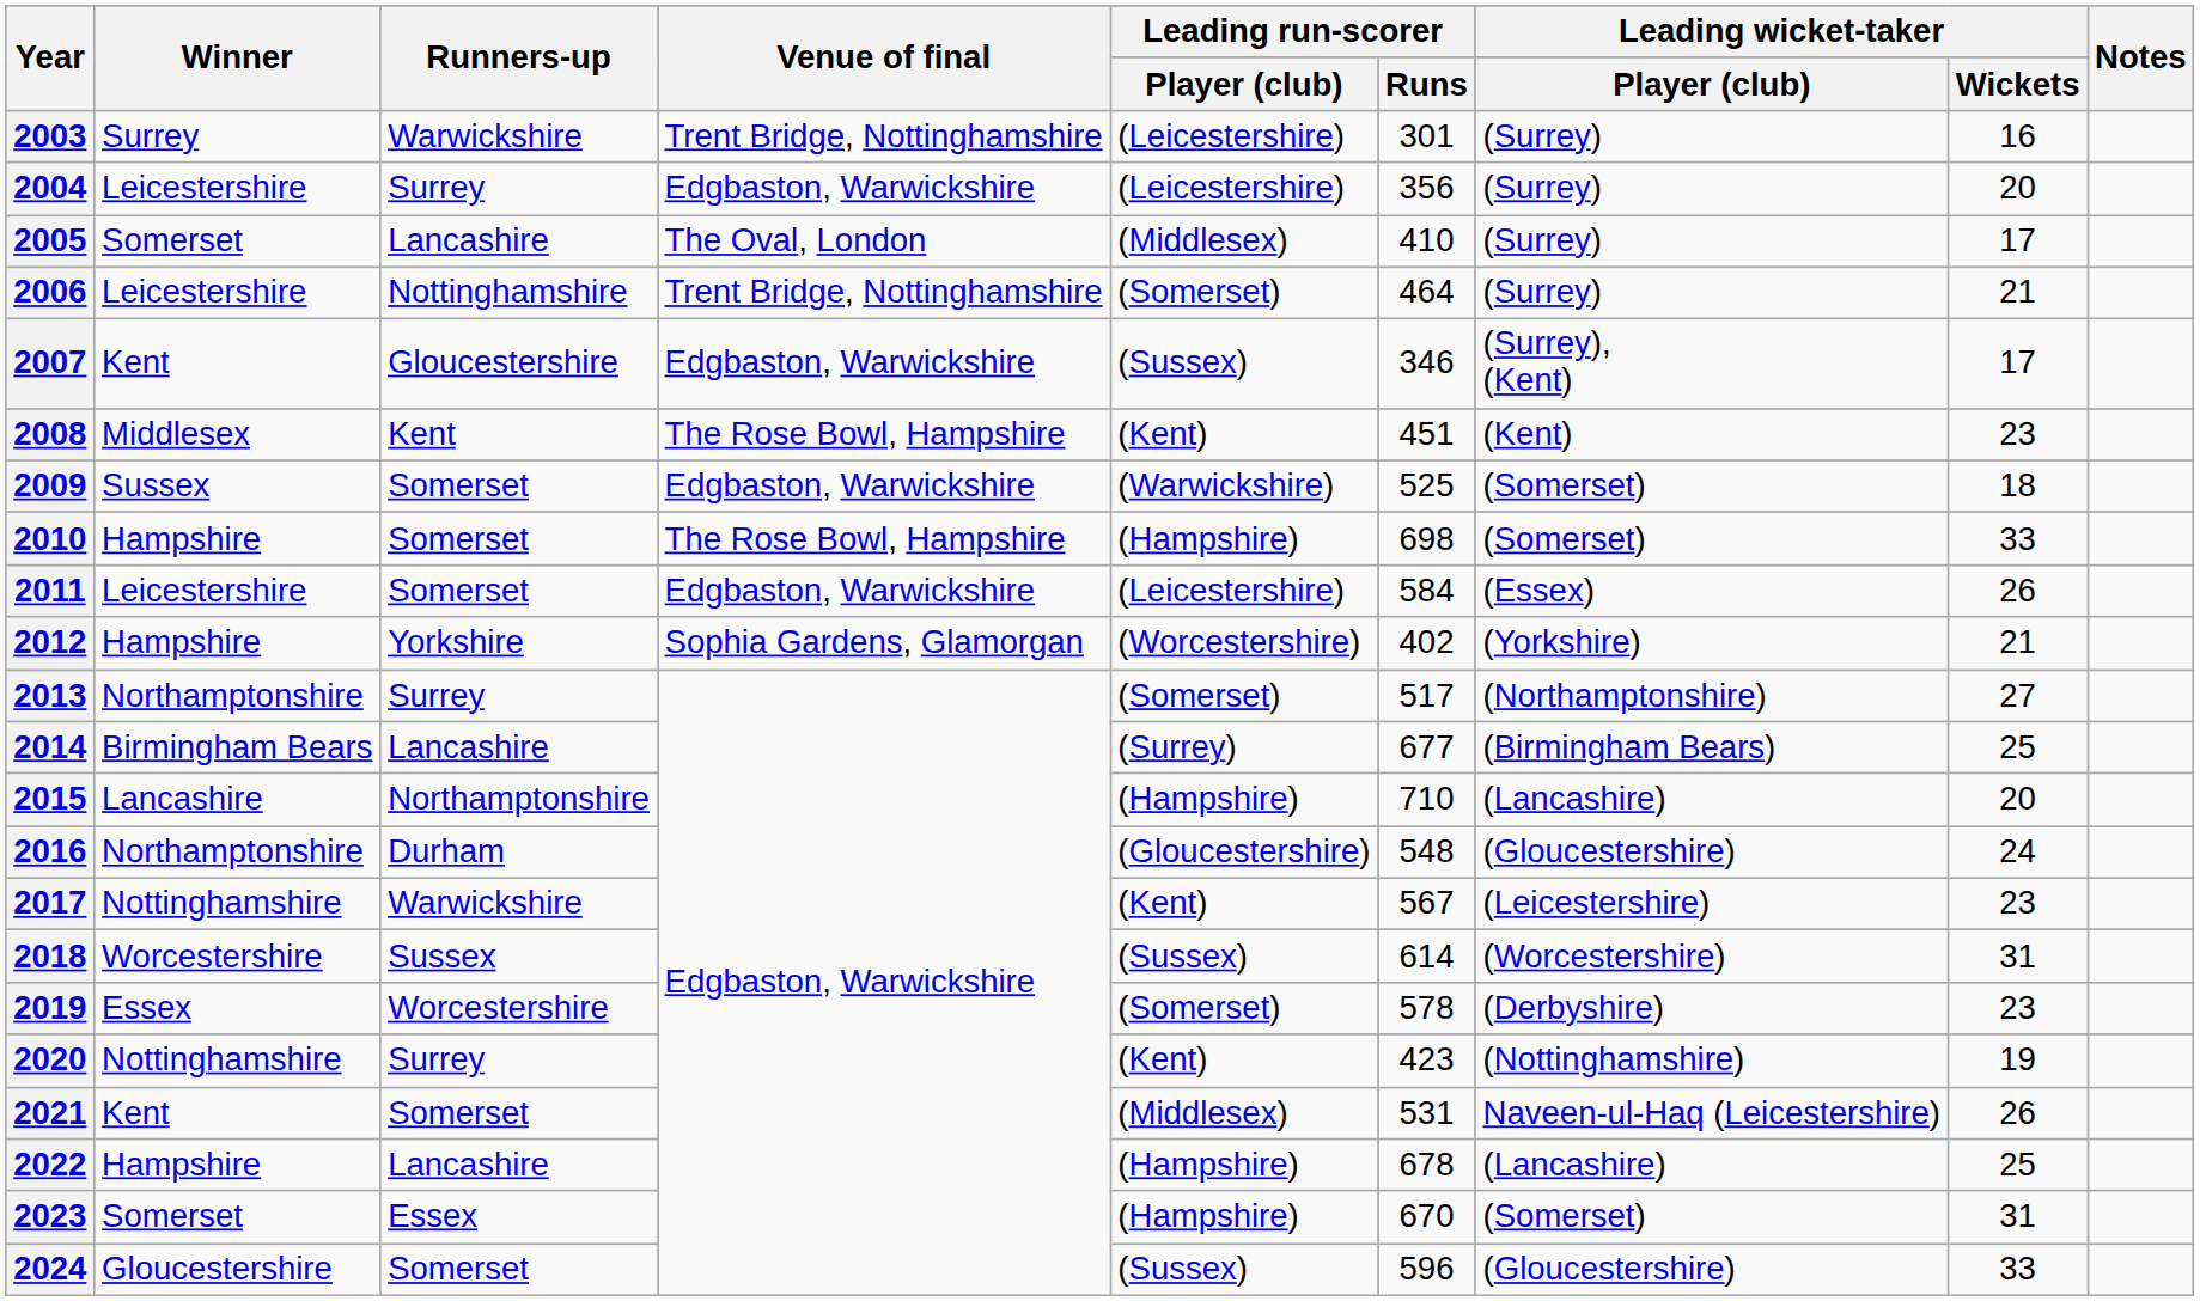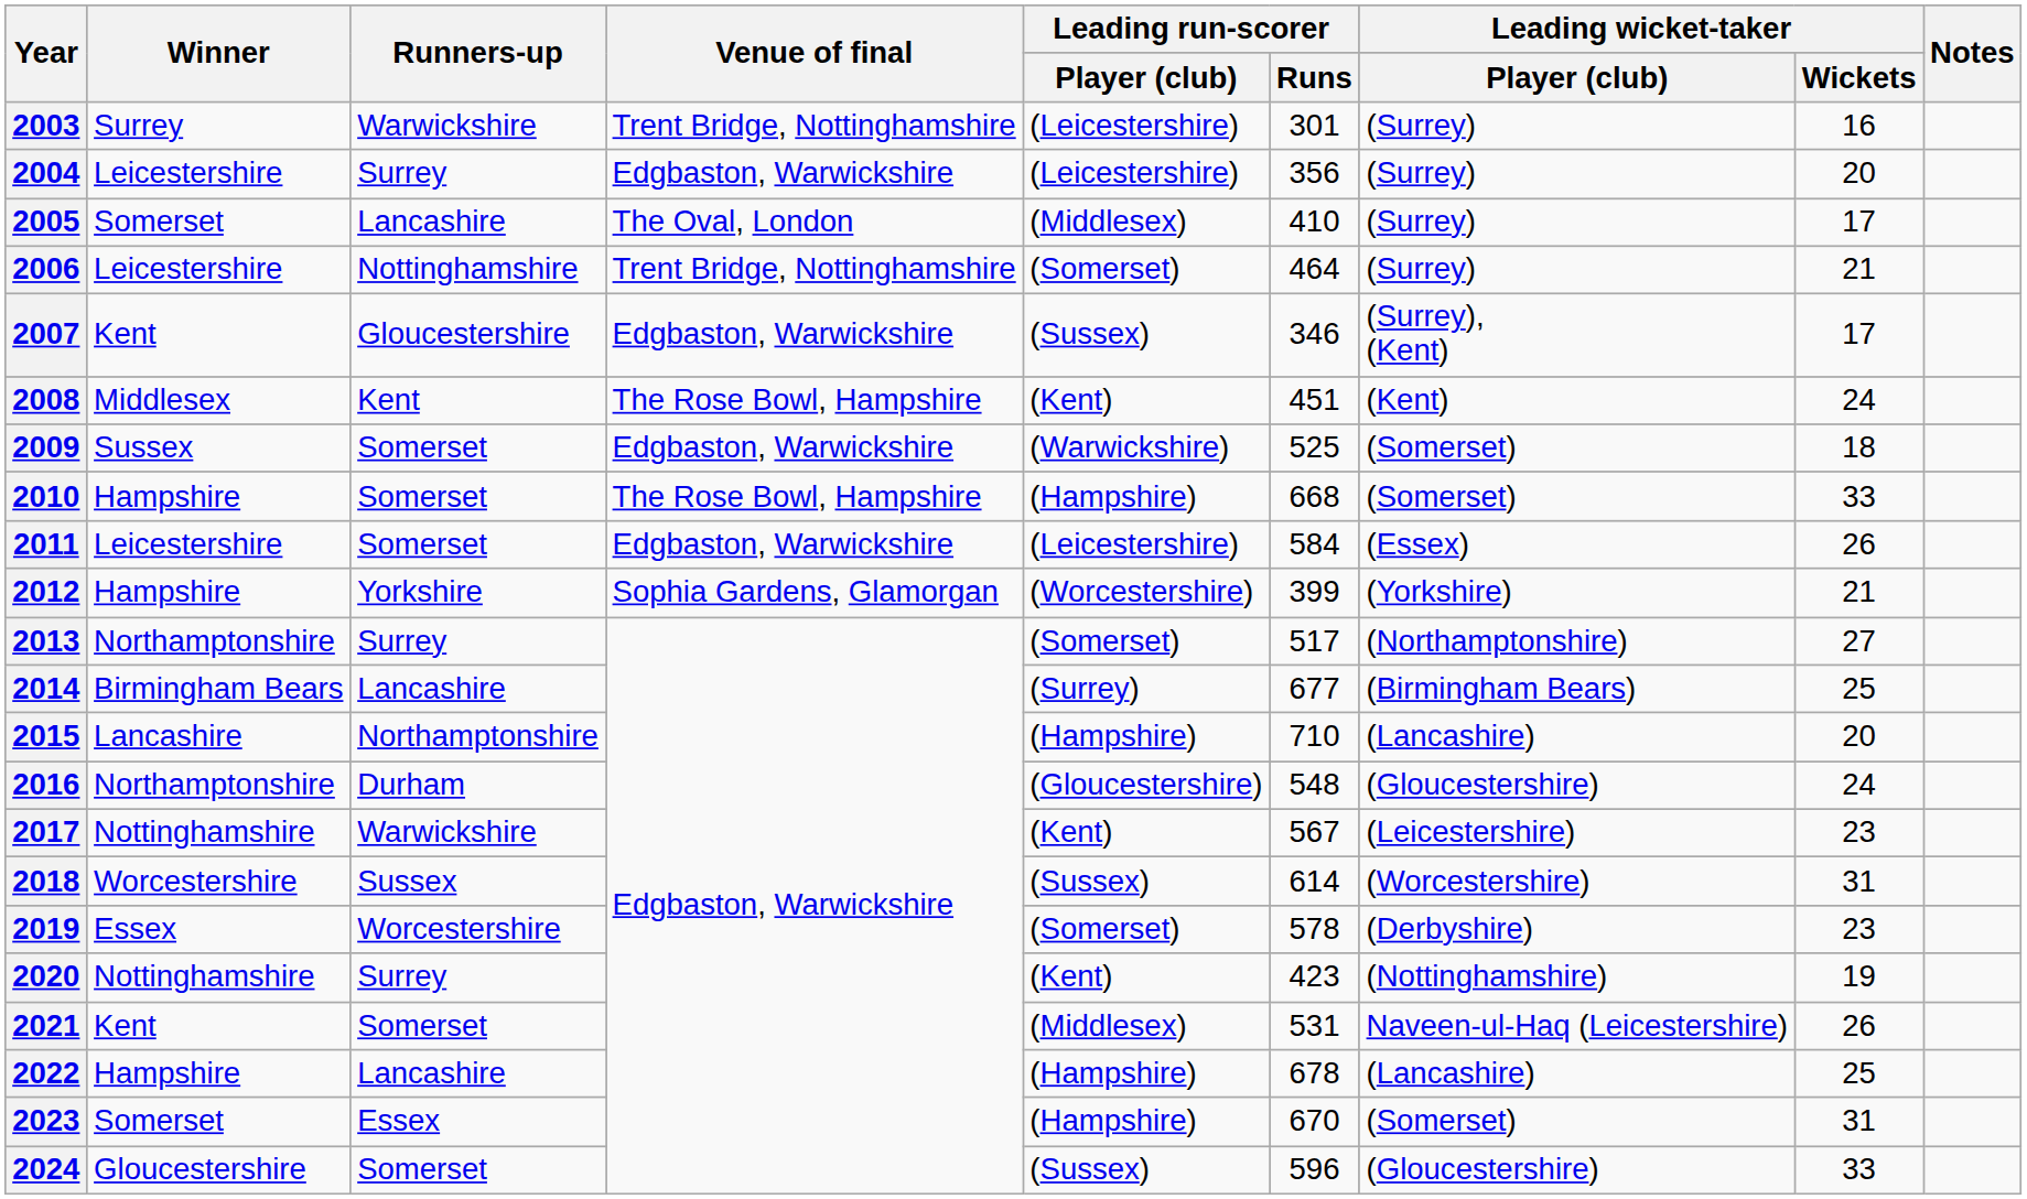 <table class="wikitable sortable plainrowheaders">
 <tr>
 <th scope="col" rowspan="2">Year</th>
 <th scope="col" rowspan="2">Winner</th>
 <th scope="col" rowspan="2">Runners-up</th>
 <th scope="col" rowspan="2">Venue of final</th>
 <th scope="col" colspan="2">Leading run-scorer</th>
 <th scope="col" colspan="2">Leading wicket-taker</th>
 <th scope="col" rowspan="2" class="unsortable">Notes</th>
 </tr>
 <tr>
 <th scope="col">Player (club)</th>
 <th scope="col">Runs</th>
 <th scope="col">Player (club)</th>
 <th scope="col">Wickets</th>
 </tr>
 <tr>
 <th scope="row" style="text-align:center"><a href='#'>2003</a></th>
 <td><a href='#'>Surrey</a></td>
 <td><a href='#'>Warwickshire</a></td>
 <td><a href='#'>Trent Bridge</a>, <a href='#'>Nottinghamshire</a></td>
 <td>  (<a href='#'>Leicestershire</a>)</td>
 <td align="center">301</td>
 <td>  (<a href='#'>Surrey</a>)</td>
 <td align="center">16</td>
 <td></td>
 </tr>
 <tr>
 <th scope="row" style="text-align:center"><a href='#'>2004</a></th>
 <td><a href='#'>Leicestershire</a></td>
 <td><a href='#'>Surrey</a></td>
 <td><a href='#'>Edgbaston</a>, <a href='#'>Warwickshire</a></td>
 <td>  (<a href='#'>Leicestershire</a>)</td>
 <td align="center">356</td>
 <td>  (<a href='#'>Surrey</a>)</td>
 <td align="center">20</td>
 <td></td>
 </tr>
 <tr>
 <th scope="row" style="text-align:center"><a href='#'>2005</a></th>
 <td><a href='#'>Somerset</a></td>
 <td><a href='#'>Lancashire</a></td>
 <td><a href='#'>The Oval</a>, <a href='#'>London</a></td>
 <td>  (<a href='#'>Middlesex</a>)</td>
 <td align="center">410</td>
 <td>  (<a href='#'>Surrey</a>)</td>
 <td align="center">17</td>
 <td></td>
 </tr>
 <tr>
 <th scope="row" style="text-align:center"><a href='#'>2006</a></th>
 <td><a href='#'>Leicestershire</a></td>
 <td><a href='#'>Nottinghamshire</a></td>
 <td><a href='#'>Trent Bridge</a>, <a href='#'>Nottinghamshire</a></td>
 <td>  (<a href='#'>Somerset</a>)</td>
 <td align="center">464</td>
 <td>  (<a href='#'>Surrey</a>)</td>
 <td align="center">21</td>
 <td></td>
 </tr>
 <tr>
 <th scope="row" style="text-align:center"><a href='#'>2007</a></th>
 <td><a href='#'>Kent</a></td>
 <td><a href='#'>Gloucestershire</a></td>
 <td><a href='#'>Edgbaston</a>, <a href='#'>Warwickshire</a></td>
 <td>  (<a href='#'>Sussex</a>)</td>
 <td align="center">346</td>
 <td>  (<a href='#'>Surrey</a>),<br>  (<a href='#'>Kent</a>)</td>
 <td align="center">17</td>
 <td></td>
 </tr>
 <tr>
 <th scope="row" style="text-align:center"><a href='#'>2008</a></th>
 <td><a href='#'>Middlesex</a></td>
 <td><a href='#'>Kent</a></td>
 <td><a href='#'>The Rose Bowl</a>, <a href='#'>Hampshire</a></td>
 <td>  (<a href='#'>Kent</a>)</td>
 <td align="center">451</td>
 <td>  (<a href='#'>Kent</a>)</td>
-<td align="center">23</td>
+<td align="center">24</td>
 <td></td>
 </tr>
 <tr>
 <th scope="row" style="text-align:center"><a href='#'>2009</a></th>
 <td><a href='#'>Sussex</a></td>
 <td><a href='#'>Somerset</a></td>
 <td><a href='#'>Edgbaston</a>, <a href='#'>Warwickshire</a></td>
 <td>  (<a href='#'>Warwickshire</a>)</td>
 <td align="center">525</td>
 <td>  (<a href='#'>Somerset</a>)</td>
 <td align="center">18</td>
 <td></td>
 </tr>
 <tr>
 <th scope="row" style="text-align:center"><a href='#'>2010</a></th>
 <td><a href='#'>Hampshire</a></td>
 <td><a href='#'>Somerset</a></td>
 <td><a href='#'>The Rose Bowl</a>, <a href='#'>Hampshire</a></td>
 <td>  (<a href='#'>Hampshire</a>)</td>
-<td align="center">698</td>
+<td align="center">668</td>
 <td>  (<a href='#'>Somerset</a>)</td>
 <td align="center">33</td>
 <td></td>
 </tr>
 <tr>
 <th scope="row" style="text-align:center"><a href='#'>2011</a></th>
 <td><a href='#'>Leicestershire</a></td>
 <td><a href='#'>Somerset</a></td>
 <td><a href='#'>Edgbaston</a>, <a href='#'>Warwickshire</a></td>
 <td>  (<a href='#'>Leicestershire</a>)</td>
 <td align="center">584</td>
 <td>  (<a href='#'>Essex</a>)</td>
 <td align="center">26</td>
 <td></td>
 </tr>
 <tr>
 <th scope="row" style="text-align:center"><a href='#'>2012</a></th>
 <td><a href='#'>Hampshire</a></td>
 <td><a href='#'>Yorkshire</a></td>
 <td><a href='#'>Sophia Gardens</a>, <a href='#'>Glamorgan</a></td>
 <td>  (<a href='#'>Worcestershire</a>)</td>
-<td align="center">402</td>
+<td align="center">399</td>
 <td>  (<a href='#'>Yorkshire</a>)</td>
 <td align="center">21</td>
 <td></td>
 </tr>
 <tr>
 <th scope="row" style="text-align:center"><a href='#'>2013</a></th>
 <td><a href='#'>Northamptonshire</a></td>
 <td><a href='#'>Surrey</a></td>
 <td rowspan="12"><a href='#'>Edgbaston</a>, <a href='#'>Warwickshire</a></td>
 <td>  (<a href='#'>Somerset</a>)</td>
 <td align="center">517</td>
 <td>  (<a href='#'>Northamptonshire</a>)</td>
 <td align="center">27</td>
 <td></td>
 </tr>
 <tr>
 <th scope="row" style="text-align:center"><a href='#'>2014</a></th>
 <td><a href='#'>Birmingham Bears</a></td>
 <td><a href='#'>Lancashire</a></td>
 <td>  (<a href='#'>Surrey</a>)</td>
 <td align="center">677</td>
 <td>  (<a href='#'>Birmingham Bears</a>)</td>
 <td align="center">25</td>
 <td></td>
 </tr>
 <tr>
 <th scope="row" style="text-align:center"><a href='#'>2015</a></th>
 <td><a href='#'>Lancashire</a></td>
 <td><a href='#'>Northamptonshire</a></td>
 <td>  (<a href='#'>Hampshire</a>)</td>
 <td align="center">710</td>
 <td>  (<a href='#'>Lancashire</a>)</td>
 <td align="center">20</td>
 <td></td>
 </tr>
 <tr>
 <th scope="row" style="text-align:center"><a href='#'>2016</a></th>
 <td><a href='#'>Northamptonshire</a></td>
 <td><a href='#'>Durham</a></td>
 <td>  (<a href='#'>Gloucestershire</a>)</td>
 <td align="center">548</td>
 <td>  (<a href='#'>Gloucestershire</a>)</td>
 <td align="center">24</td>
 <td></td>
 </tr>
 <tr>
 <th scope="row" style="text-align:center"><a href='#'>2017</a></th>
 <td><a href='#'>Nottinghamshire</a></td>
 <td><a href='#'>Warwickshire</a></td>
 <td>  (<a href='#'>Kent</a>)</td>
 <td align="center">567</td>
 <td>  (<a href='#'>Leicestershire</a>)</td>
 <td align="center">23</td>
 <td></td>
 </tr>
 <tr>
 <th scope="row" style="text-align:center"><a href='#'>2018</a></th>
 <td><a href='#'>Worcestershire</a></td>
 <td><a href='#'>Sussex</a></td>
 <td>  (<a href='#'>Sussex</a>)</td>
 <td align="center">614</td>
 <td>  (<a href='#'>Worcestershire</a>)</td>
 <td align="center">31</td>
 <td></td>
 </tr>
 <tr>
 <th scope="row" style="text-align:center"><a href='#'>2019</a></th>
 <td><a href='#'>Essex</a></td>
 <td><a href='#'>Worcestershire</a></td>
 <td>  (<a href='#'>Somerset</a>)</td>
 <td align="center">578</td>
 <td>  (<a href='#'>Derbyshire</a>)</td>
 <td align="center">23</td>
 <td></td>
 </tr>
 <tr>
 <th scope="row" style="text-align:center"><a href='#'>2020</a></th>
 <td><a href='#'>Nottinghamshire</a></td>
 <td><a href='#'>Surrey</a></td>
 <td>  (<a href='#'>Kent</a>)</td>
 <td align="center">423</td>
 <td>  (<a href='#'>Nottinghamshire</a>)</td>
 <td align="center">19</td>
 <td></td>
 </tr>
 <tr>
 <th scope="row" style="text-align:center"><a href='#'>2021</a></th>
 <td><a href='#'>Kent</a></td>
 <td><a href='#'>Somerset</a></td>
 <td>  (<a href='#'>Middlesex</a>)</td>
 <td align="center">531</td>
 <td> <a href='#'>Naveen-ul-Haq</a> (<a href='#'>Leicestershire</a>)</td>
 <td align="center">26</td>
 <td></td>
 </tr>
 <tr>
 <th scope="row" style="text-align:center"><a href='#'>2022</a></th>
 <td><a href='#'>Hampshire</a></td>
 <td><a href='#'>Lancashire</a></td>
 <td>  (<a href='#'>Hampshire</a>)</td>
 <td align="center">678</td>
 <td>  (<a href='#'>Lancashire</a>)</td>
 <td align="center">25</td>
 <td></td>
 </tr>
 <tr>
 <th scope="row" style="text-align:center"><a href='#'>2023</a></th>
 <td><a href='#'>Somerset</a></td>
 <td><a href='#'>Essex</a></td>
 <td>  (<a href='#'>Hampshire</a>)</td>
 <td align="center">670</td>
 <td>  (<a href='#'>Somerset</a>)</td>
 <td align="center">31</td>
 <td></td>
 </tr>
 <tr>
 <th scope="row" style="text-align:center"><a href='#'>2024</a></th>
 <td><a href='#'>Gloucestershire</a></td>
 <td><a href='#'>Somerset</a></td>
 <td>  (<a href='#'>Sussex</a>)</td>
 <td align="center">596</td>
 <td>  (<a href='#'>Gloucestershire</a>)</td>
 <td align="center">33</td>
 <td></td>
 </tr>
 </table>
